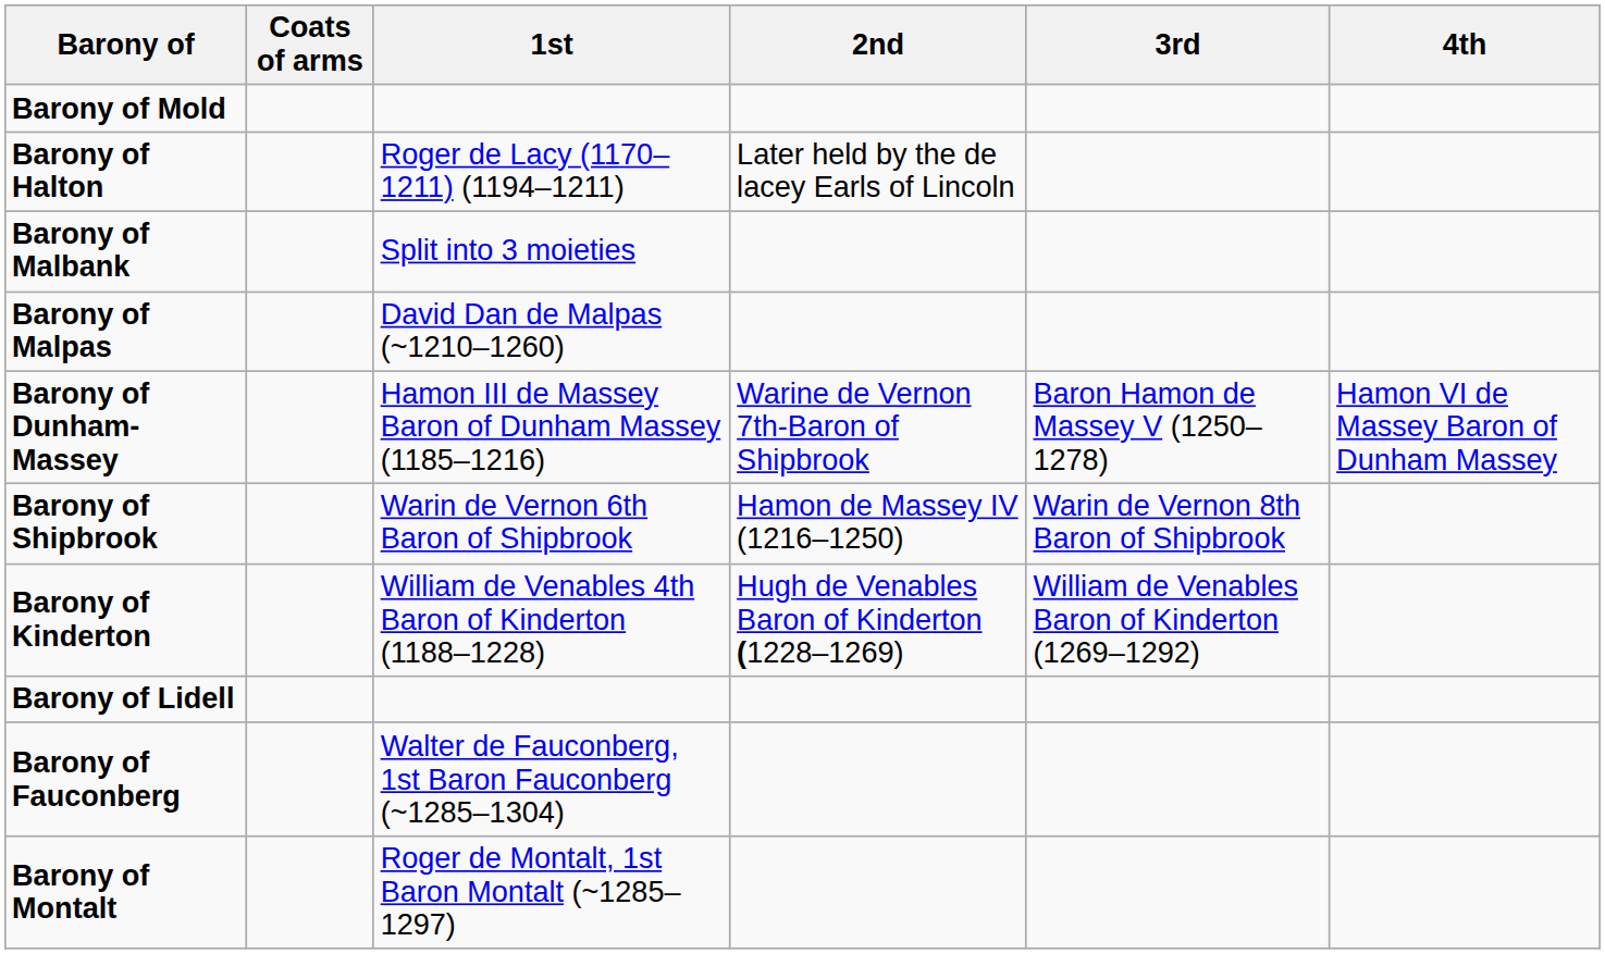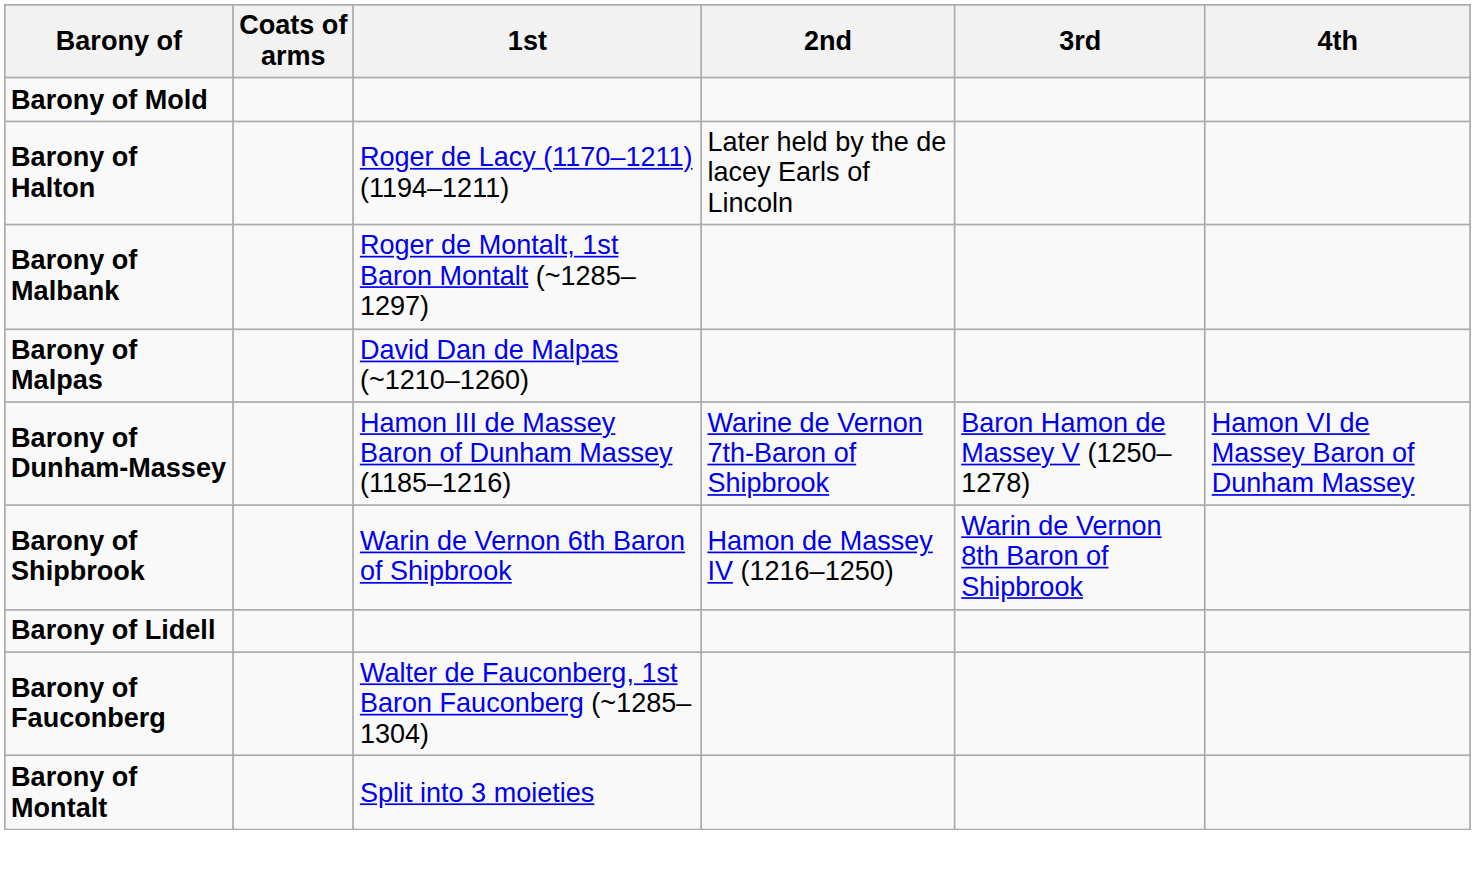 <table class="wikitable">
 <tr>
 <th>Barony of</th>
 <th>Coats of arms</th>
 <th>1st</th>
 <th>2nd</th>
 <th>3rd</th>
 <th>4th</th>
 </tr>
 <tr>
 <td><strong>Barony of Mold</strong></td>
 <td></td>
 <td></td>
 <td></td>
 <td></td>
 <td></td>
 </tr>
 <tr>
 <td><strong>Barony of Halton</strong></td>
 <td></td>
 <td><a href='#'>Roger de Lacy (1170–1211)</a> (1194–1211)</td>
 <td>Later held by the de lacey Earls of Lincoln</td>
 <td></td>
 <td></td>
 </tr>
 <tr>
 <td><strong>Barony of Malbank</strong></td>
 <td></td>
-<td><a href='#'>Split into 3 moieties</a></td>
+<td><a href='#'>Roger de Montalt, 1st Baron Montalt</a> (~1285–1297)</td>
 <td></td>
 <td></td>
 <td></td>
 </tr>
 <tr>
 <td><strong>Barony of Malpas</strong></td>
 <td></td>
 <td><a href='#'>David Dan de Malpas</a> (~1210–1260)</td>
 <td></td>
 <td></td>
 <td></td>
 </tr>
 <tr>
 <td><strong>Barony of Dunham-Massey</strong></td>
 <td></td>
 <td><a href='#'>Hamon III de Massey Baron of Dunham Massey</a> (1185–1216)</td>
 <td><a href='#'>Warine de Vernon 7th-Baron of Shipbrook</a></td>
 <td><a href='#'>Baron Hamon de Massey V</a> (1250–1278)</td>
 <td><a href='#'>Hamon VI de Massey Baron of Dunham Massey</a></td>
 </tr>
 <tr>
 <td><strong>Barony of Shipbrook</strong></td>
 <td></td>
 <td><a href='#'>Warin de Vernon 6th Baron of Shipbrook</a></td>
 <td><a href='#'>Hamon de Massey IV</a> (1216–1250)</td>
 <td><a href='#'>Warin de Vernon 8th Baron of Shipbrook</a></td>
 <td></td>
 </tr>
 <tr>
-<td><strong>Barony of Kinderton</strong></td>
-<td></td>
-<td><a href='#'>William de Venables 4th Baron of Kinderton</a> (1188–1228)</td>
-<td><a href='#'>Hugh de Venables Baron of Kinderton</a> <strong>(</strong>1228–1269)</td>
-<td><a href='#'>William de Venables Baron of Kinderton</a> (1269–1292)</td>
-<td></td>
-</tr>
-<tr>
 <td><strong>Barony of Lidell</strong></td>
 <td></td>
 <td></td>
 <td></td>
 <td></td>
 <td></td>
 </tr>
 <tr>
 <td><strong>Barony of Fauconberg</strong></td>
 <td></td>
 <td><a href='#'>Walter de Fauconberg, 1st Baron Fauconberg</a> (~1285–1304)</td>
 <td></td>
 <td></td>
 <td></td>
 </tr>
 <tr>
 <td><strong>Barony of Montalt</strong></td>
 <td></td>
-<td><a href='#'>Roger de Montalt, 1st Baron Montalt</a> (~1285–1297)</td>
+<td><a href='#'>Split into 3 moieties</a></td>
 <td></td>
 <td></td>
 <td></td>
 </tr>
 </table>
